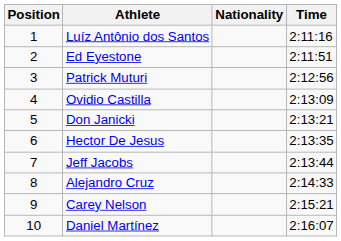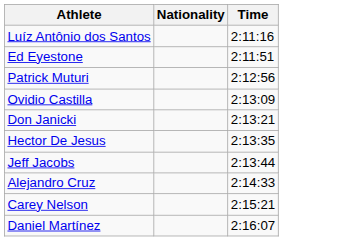 <table class="wikitable sortable">
 <tr>
-<th>Position</th>
 <th>Athlete</th>
 <th>Nationality</th>
 <th>Time</th>
 </tr>
 <tr>
-<td style="text-align:center">1</td>
 <td><a href='#'>Luíz Antônio dos Santos</a></td>
 <td></td>
 <td>2:11:16</td>
 </tr>
 <tr>
-<td style="text-align:center">2</td>
 <td><a href='#'>Ed Eyestone</a></td>
 <td></td>
 <td>2:11:51</td>
 </tr>
 <tr>
-<td style="text-align:center">3</td>
 <td><a href='#'>Patrick Muturi</a></td>
 <td></td>
 <td>2:12:56</td>
 </tr>
 <tr>
-<td style="text-align:center">4</td>
 <td><a href='#'>Ovidio Castilla</a></td>
 <td></td>
 <td>2:13:09</td>
 </tr>
 <tr>
-<td style="text-align:center">5</td>
 <td><a href='#'>Don Janicki</a></td>
 <td></td>
 <td>2:13:21</td>
 </tr>
 <tr>
-<td style="text-align:center">6</td>
 <td><a href='#'>Hector De Jesus</a></td>
 <td></td>
 <td>2:13:35</td>
 </tr>
 <tr>
-<td style="text-align:center">7</td>
 <td><a href='#'>Jeff Jacobs</a></td>
 <td></td>
 <td>2:13:44</td>
 </tr>
 <tr>
-<td style="text-align:center">8</td>
 <td><a href='#'>Alejandro Cruz</a></td>
 <td></td>
 <td>2:14:33</td>
 </tr>
 <tr>
-<td style="text-align:center">9</td>
 <td><a href='#'>Carey Nelson</a></td>
 <td></td>
 <td>2:15:21</td>
 </tr>
 <tr>
-<td style="text-align:center">10</td>
 <td><a href='#'>Daniel Martínez</a></td>
 <td></td>
 <td>2:16:07</td>
 </tr>
 </table>
